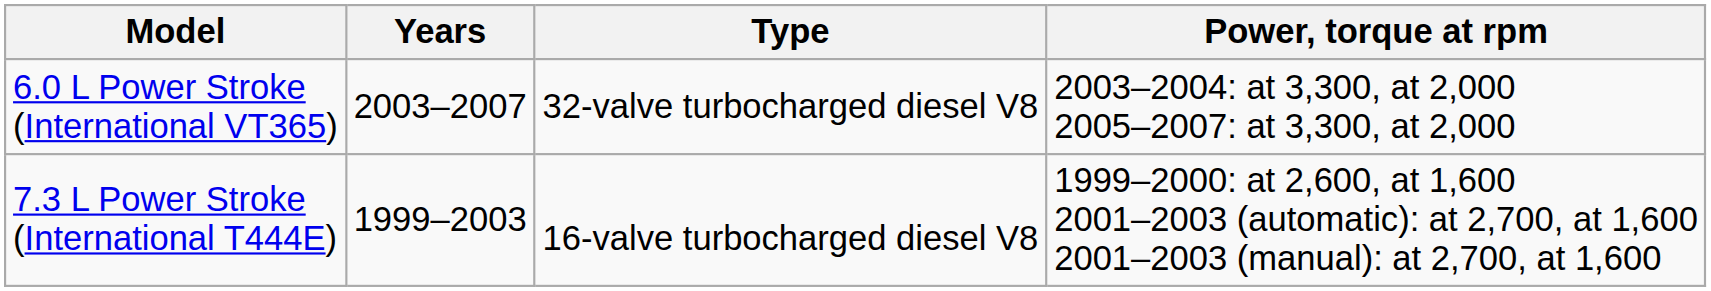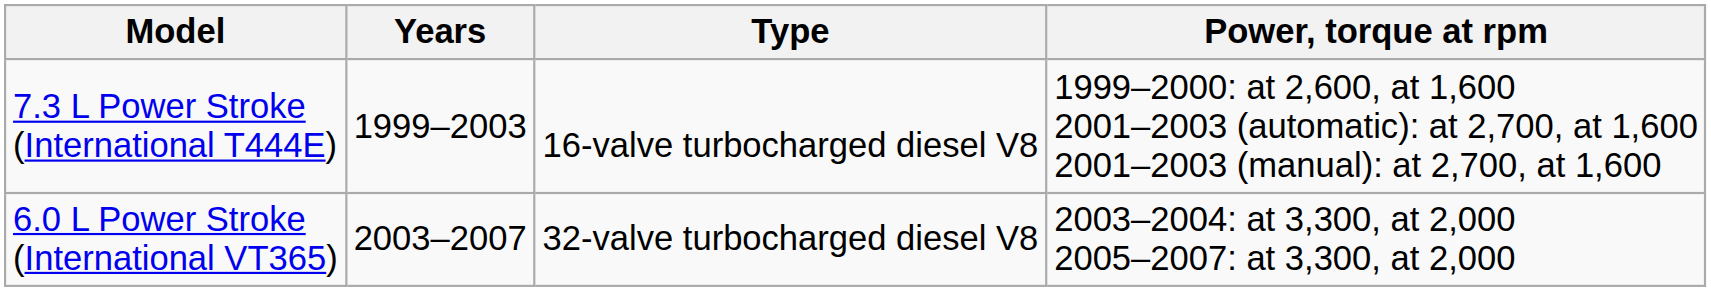 <table class="wikitable collapsible sortable">
 <tr>
 <th>Model</th>
 <th>Years</th>
 <th>Type</th>
 <th>Power, torque at rpm</th>
 </tr>
 <tr>
+<td><a href='#'>7.3 L Power Stroke</a><br>(<a href='#'>International T444E</a>)</td>
+<td>1999–2003</td>
+<td><br> 16-valve turbocharged diesel V8</td>
+<td>1999–2000:  at 2,600,  at 1,600<br>2001–2003 (automatic):  at 2,700,  at 1,600<br>2001–2003 (manual):  at 2,700,  at 1,600</td>
+</tr>
+<tr>
 <td><a href='#'>6.0 L Power Stroke</a><br>(<a href='#'>International VT365</a>)</td>
 <td>2003–2007</td>
 <td> 32-valve turbocharged diesel V8</td>
 <td>2003–2004:  at 3,300,  at 2,000<br>2005–2007:  at 3,300,  at 2,000</td>
 </tr>
-<tr>
-<td><a href='#'>7.3 L Power Stroke</a><br>(<a href='#'>International T444E</a>)</td>
-<td>1999–2003</td>
-<td><br> 16-valve turbocharged diesel V8</td>
-<td>1999–2000:  at 2,600,  at 1,600<br>2001–2003 (automatic):  at 2,700,  at 1,600<br>2001–2003 (manual):  at 2,700,  at 1,600</td>
-</tr>
 </table>
